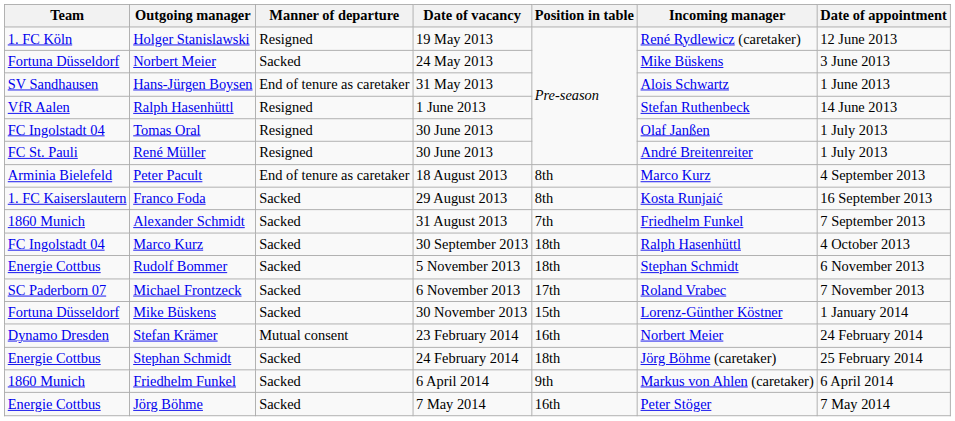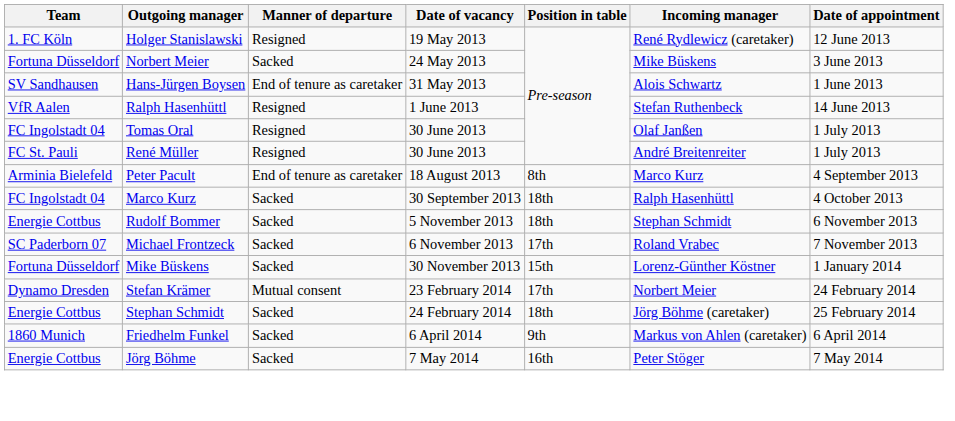 <table class="wikitable">
 <tr>
 <th>Team</th>
 <th>Outgoing manager</th>
 <th>Manner of departure</th>
 <th>Date of vacancy</th>
 <th>Position in table</th>
 <th>Incoming manager</th>
 <th>Date of appointment</th>
 </tr>
 <tr>
 <td><a href='#'>1. FC Köln</a></td>
 <td> <a href='#'>Holger Stanislawski</a></td>
 <td>Resigned</td>
 <td>19 May 2013</td>
 <td rowspan=6><em>Pre-season</em></td>
 <td> <a href='#'>René Rydlewicz</a> (caretaker)</td>
 <td>12 June 2013</td>
 </tr>
 <tr>
 <td><a href='#'>Fortuna Düsseldorf</a></td>
 <td> <a href='#'>Norbert Meier</a></td>
 <td>Sacked</td>
 <td>24 May 2013</td>
 <td> <a href='#'>Mike Büskens</a></td>
 <td>3 June 2013</td>
 </tr>
 <tr>
 <td><a href='#'>SV Sandhausen</a></td>
 <td> <a href='#'>Hans-Jürgen Boysen</a></td>
 <td>End of tenure as caretaker</td>
 <td>31 May 2013</td>
 <td> <a href='#'>Alois Schwartz</a></td>
 <td>1 June 2013</td>
 </tr>
 <tr>
 <td><a href='#'>VfR Aalen</a></td>
 <td> <a href='#'>Ralph Hasenhüttl</a></td>
 <td>Resigned</td>
 <td>1 June 2013</td>
 <td> <a href='#'>Stefan Ruthenbeck</a></td>
 <td>14 June 2013</td>
 </tr>
 <tr>
 <td><a href='#'>FC Ingolstadt 04</a></td>
 <td> <a href='#'>Tomas Oral</a></td>
 <td>Resigned</td>
 <td>30 June 2013</td>
 <td> <a href='#'>Olaf Janßen</a></td>
 <td>1 July 2013</td>
 </tr>
 <tr>
 <td><a href='#'>FC St. Pauli</a></td>
 <td> <a href='#'>René Müller</a></td>
 <td>Resigned</td>
 <td>30 June 2013</td>
 <td> <a href='#'>André Breitenreiter</a></td>
 <td>1 July 2013</td>
 </tr>
 <tr>
 <td><a href='#'>Arminia Bielefeld</a></td>
 <td> <a href='#'>Peter Pacult</a></td>
 <td>End of tenure as caretaker</td>
 <td>18 August 2013</td>
 <td>8th</td>
 <td> <a href='#'>Marco Kurz</a></td>
 <td>4 September 2013</td>
 </tr>
 <tr>
-<td><a href='#'>1. FC Kaiserslautern</a></td>
-<td> <a href='#'>Franco Foda</a></td>
-<td>Sacked</td>
-<td>29 August 2013</td>
-<td>8th</td>
-<td> <a href='#'>Kosta Runjaić</a></td>
-<td>16 September 2013</td>
-</tr>
-<tr>
-<td><a href='#'>1860 Munich</a></td>
-<td> <a href='#'>Alexander Schmidt</a></td>
-<td>Sacked</td>
-<td>31 August 2013</td>
-<td>7th</td>
-<td> <a href='#'>Friedhelm Funkel</a></td>
-<td>7 September 2013</td>
-</tr>
-<tr>
 <td><a href='#'>FC Ingolstadt 04</a></td>
 <td> <a href='#'>Marco Kurz</a></td>
 <td>Sacked</td>
 <td>30 September 2013</td>
 <td>18th</td>
 <td> <a href='#'>Ralph Hasenhüttl</a></td>
 <td>4 October 2013</td>
 </tr>
 <tr>
 <td><a href='#'>Energie Cottbus</a></td>
 <td> <a href='#'>Rudolf Bommer</a></td>
 <td>Sacked</td>
 <td>5 November 2013</td>
 <td>18th</td>
 <td> <a href='#'>Stephan Schmidt</a></td>
 <td>6 November 2013</td>
 </tr>
 <tr>
 <td><a href='#'>SC Paderborn 07</a></td>
 <td> <a href='#'>Michael Frontzeck</a></td>
 <td>Sacked</td>
 <td>6 November 2013</td>
 <td>17th</td>
 <td> <a href='#'>Roland Vrabec</a></td>
 <td>7 November 2013</td>
 </tr>
 <tr>
 <td><a href='#'>Fortuna Düsseldorf</a></td>
 <td> <a href='#'>Mike Büskens</a></td>
 <td>Sacked</td>
 <td>30 November 2013</td>
 <td>15th</td>
 <td> <a href='#'>Lorenz-Günther Köstner</a></td>
 <td>1 January 2014</td>
 </tr>
 <tr>
 <td><a href='#'>Dynamo Dresden</a></td>
 <td> <a href='#'>Stefan Krämer</a></td>
 <td>Mutual consent</td>
 <td>23 February 2014</td>
-<td>16th</td>
+<td>17th</td>
 <td> <a href='#'>Norbert Meier</a></td>
 <td>24 February 2014</td>
 </tr>
 <tr>
 <td><a href='#'>Energie Cottbus</a></td>
 <td> <a href='#'>Stephan Schmidt</a></td>
 <td>Sacked</td>
 <td>24 February 2014</td>
 <td>18th</td>
 <td> <a href='#'>Jörg Böhme</a> (caretaker)</td>
 <td>25 February 2014</td>
 </tr>
 <tr>
 <td><a href='#'>1860 Munich</a></td>
 <td> <a href='#'>Friedhelm Funkel</a></td>
 <td>Sacked</td>
 <td>6 April 2014</td>
 <td>9th</td>
 <td> <a href='#'>Markus von Ahlen</a> (caretaker)</td>
 <td>6 April 2014</td>
 </tr>
 <tr>
 <td><a href='#'>Energie Cottbus</a></td>
 <td> <a href='#'>Jörg Böhme</a></td>
 <td>Sacked</td>
 <td>7 May 2014</td>
 <td>16th</td>
 <td> <a href='#'>Peter Stöger</a></td>
 <td>7 May 2014</td>
 </tr>
 </table>
